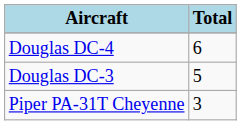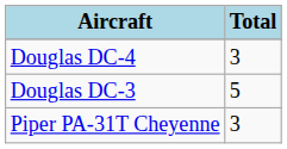 <table class="wikitable">
 <tr>
 <th style="background-color:lightblue;">Aircraft</th>
 <th style="background-color:lightblue;">Total</th>
 </tr>
 <tr>
 </tr>
 <tr>
 <td><a href='#'>Douglas DC-4</a></td>
-<td>6</td>
+<td>3</td>
 </tr>
 <tr>
 <td><a href='#'>Douglas DC-3</a></td>
 <td>5</td>
 </tr>
 <tr>
 <td><a href='#'>Piper PA-31T Cheyenne</a></td>
 <td>3</td>
 </tr>
 </table>
